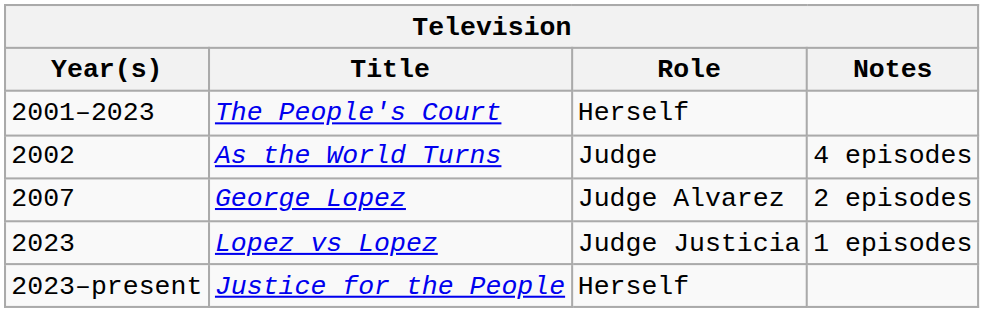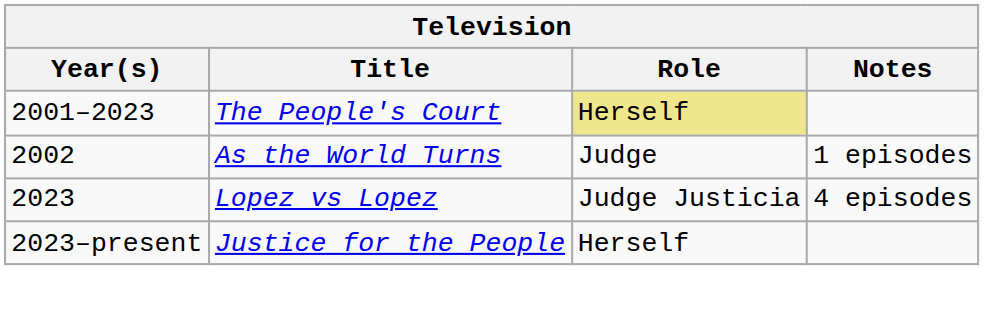 <table class="wikitable sortable" style="min-width:30em">
 <tr>
 <th colspan=4>Television</th>
 </tr>
 <tr>
 <th>Year(s)</th>
 <th>Title</th>
 <th>Role</th>
 <th>Notes</th>
 </tr>
 <tr>
 <td>2001–2023</td>
 <td><em><a href='#'>The People's Court</a></em></td>
-<td>Herself</td>
+<td style="background: khaki;">Herself</td>
 <td></td>
 </tr>
 <tr>
 <td>2002</td>
 <td><em><a href='#'>As the World Turns</a></em></td>
 <td>Judge</td>
-<td>4 episodes</td>
-</tr>
-<tr>
-<td>2007</td>
-<td><em><a href='#'>George Lopez</a></em></td>
-<td>Judge Alvarez</td>
-<td>2 episodes</td>
+<td>1 episodes</td>
 </tr>
 <tr>
 <td>2023</td>
 <td><em><a href='#'>Lopez vs Lopez</a></em></td>
 <td>Judge Justicia</td>
-<td>1 episodes</td>
+<td>4 episodes</td>
 </tr>
 <tr>
 <td>2023–present</td>
 <td><em><a href='#'>Justice for the People</a></em></td>
 <td>Herself</td>
 <td></td>
 </tr>
 </table>
